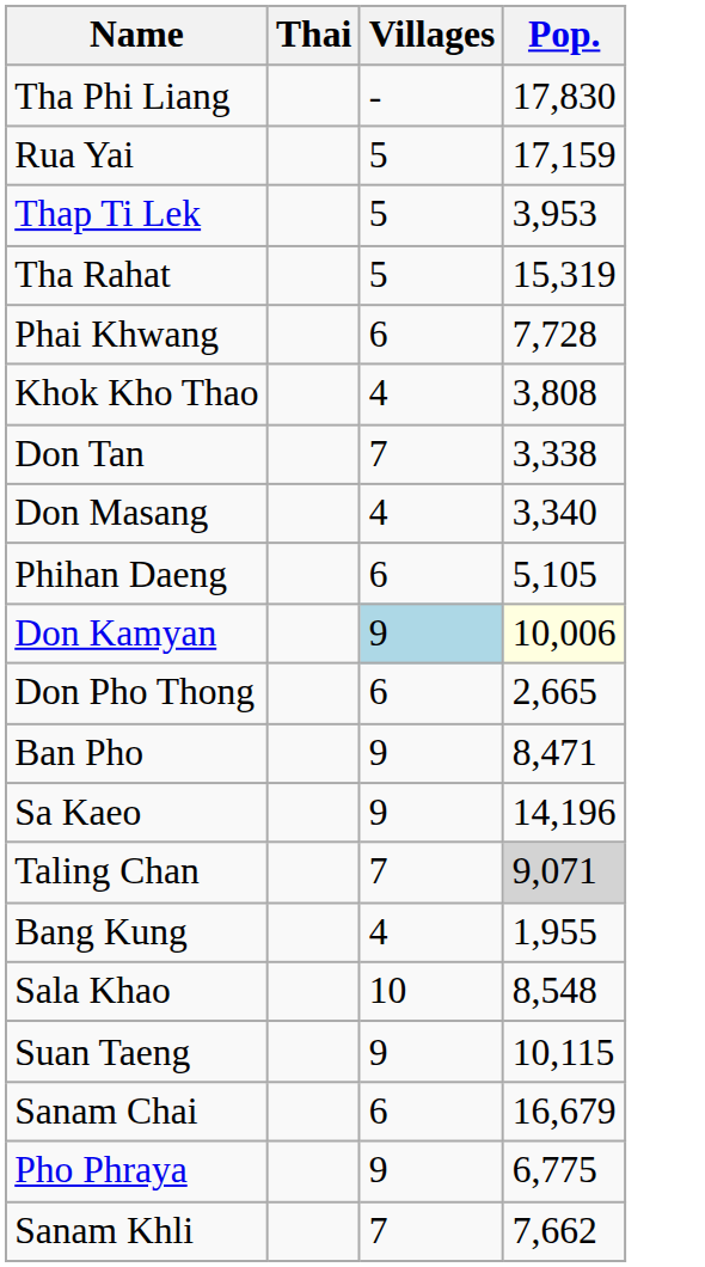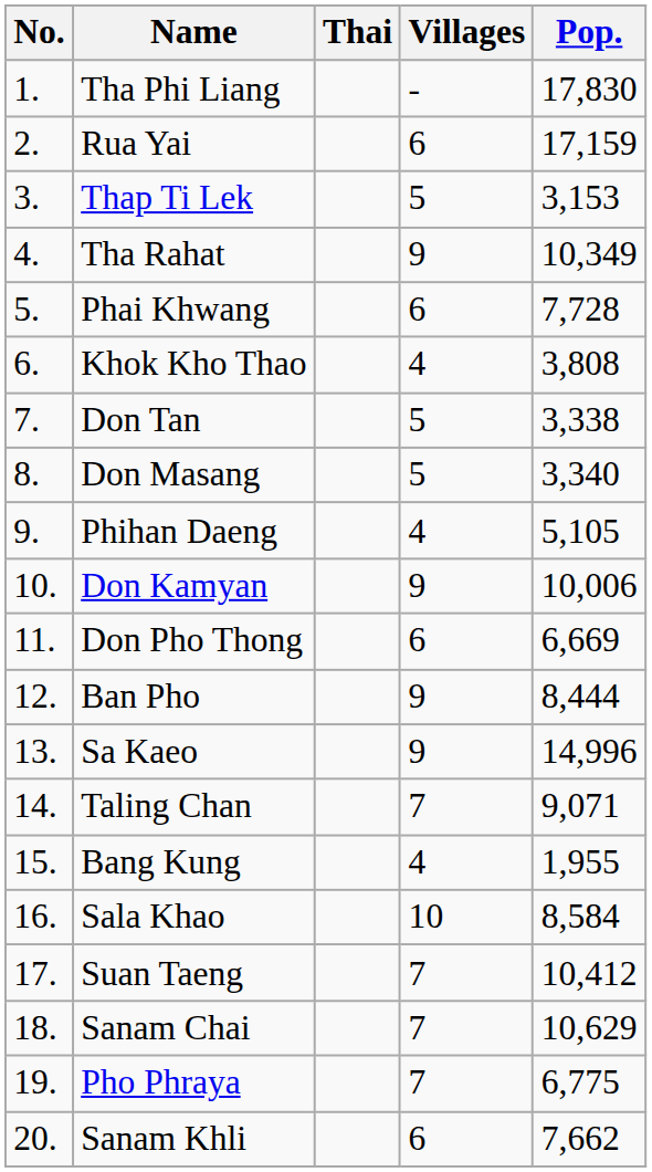 <table class="wikitable sortable">
 <tr>
+<th>No.</th>
 <th>Name</th>
 <th>Thai</th>
 <th>Villages</th>
 <th><a href='#'>Pop.</a></th>
 </tr>
 <tr>
+<td>1.</td>
 <td>Tha Phi Liang</td>
 <td></td>
 <td>-</td>
 <td>17,830</td>
 </tr>
 <tr>
+<td>2.</td>
 <td>Rua Yai</td>
 <td></td>
-<td>5</td>
+<td>6</td>
 <td>17,159</td>
 </tr>
 <tr>
+<td>3.</td>
 <td><a href='#'>Thap Ti Lek</a></td>
 <td></td>
 <td>5</td>
-<td>3,953</td>
+<td>3,153</td>
 </tr>
 <tr>
+<td>4.</td>
 <td>Tha Rahat</td>
 <td></td>
-<td>5</td>
-<td>15,319</td>
+<td>9</td>
+<td>10,349</td>
 </tr>
 <tr>
+<td>5.</td>
 <td>Phai Khwang</td>
 <td></td>
 <td>6</td>
 <td>7,728</td>
 </tr>
 <tr>
+<td>6.</td>
 <td>Khok Kho Thao</td>
 <td></td>
 <td>4</td>
 <td>3,808</td>
 </tr>
 <tr>
+<td>7.</td>
 <td>Don Tan</td>
 <td></td>
-<td>7</td>
+<td>5</td>
 <td>3,338</td>
 </tr>
 <tr>
+<td>8.</td>
 <td>Don Masang</td>
 <td></td>
-<td>4</td>
+<td>5</td>
 <td>3,340</td>
 </tr>
 <tr>
+<td>9.</td>
 <td>Phihan Daeng</td>
 <td></td>
-<td>6</td>
+<td>4</td>
 <td>5,105</td>
 </tr>
 <tr>
+<td>10.</td>
 <td><a href='#'>Don Kamyan</a></td>
 <td></td>
-<td style="background: lightblue;">9</td>
-<td style="background: lightyellow;">10,006</td>
+<td>9</td>
+<td>10,006</td>
 </tr>
 <tr>
+<td>11.</td>
 <td>Don Pho Thong</td>
 <td></td>
 <td>6</td>
-<td>2,665</td>
+<td>6,669</td>
 </tr>
 <tr>
+<td>12.</td>
 <td>Ban Pho</td>
 <td></td>
 <td>9</td>
-<td>8,471</td>
+<td>8,444</td>
 </tr>
 <tr>
+<td>13.</td>
 <td>Sa Kaeo</td>
 <td></td>
 <td>9</td>
-<td>14,196</td>
+<td>14,996</td>
 </tr>
 <tr>
+<td>14.</td>
 <td>Taling Chan</td>
 <td></td>
 <td>7</td>
-<td style="background: lightgrey;">9,071</td>
+<td>9,071</td>
 </tr>
 <tr>
+<td>15.</td>
 <td>Bang Kung</td>
 <td></td>
 <td>4</td>
 <td>1,955</td>
 </tr>
 <tr>
+<td>16.</td>
 <td>Sala Khao</td>
 <td></td>
 <td>10</td>
-<td>8,548</td>
+<td>8,584</td>
 </tr>
 <tr>
+<td>17.</td>
 <td>Suan Taeng</td>
 <td></td>
-<td>9</td>
-<td>10,115</td>
+<td>7</td>
+<td>10,412</td>
 </tr>
 <tr>
+<td>18.</td>
 <td>Sanam Chai</td>
 <td></td>
-<td>6</td>
-<td>16,679</td>
+<td>7</td>
+<td>10,629</td>
 </tr>
 <tr>
+<td>19.</td>
 <td><a href='#'>Pho Phraya</a></td>
 <td></td>
-<td>9</td>
+<td>7</td>
 <td>6,775</td>
 </tr>
 <tr>
+<td>20.</td>
 <td>Sanam Khli</td>
 <td></td>
-<td>7</td>
+<td>6</td>
 <td>7,662</td>
 </tr>
 </table>
